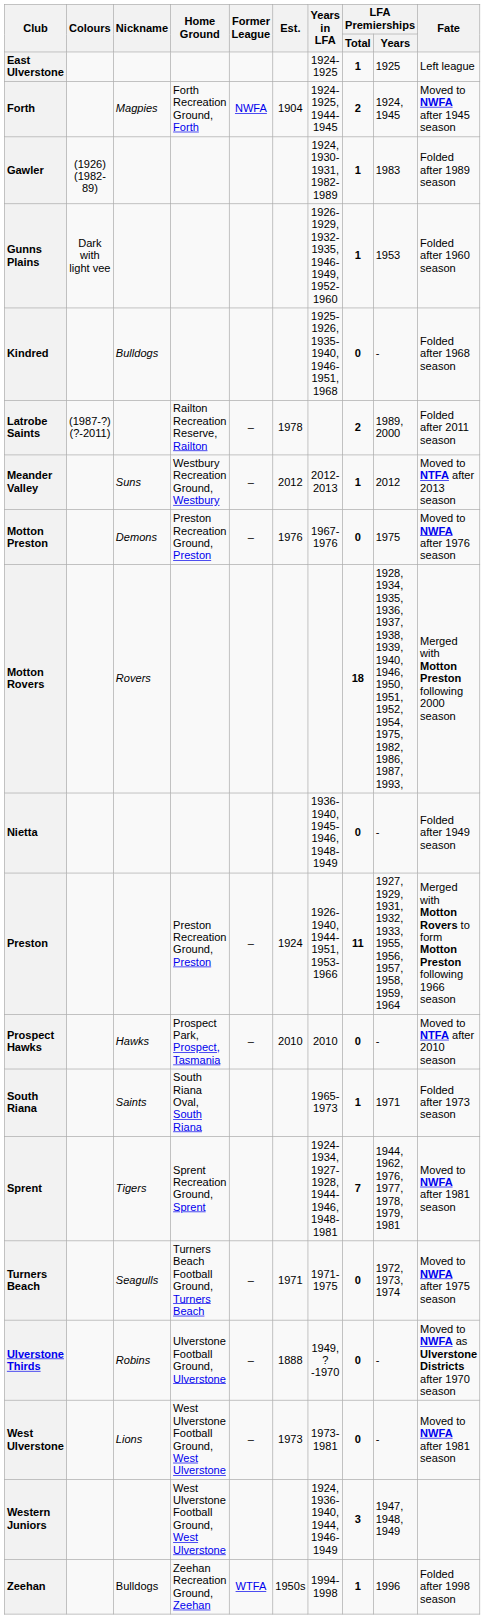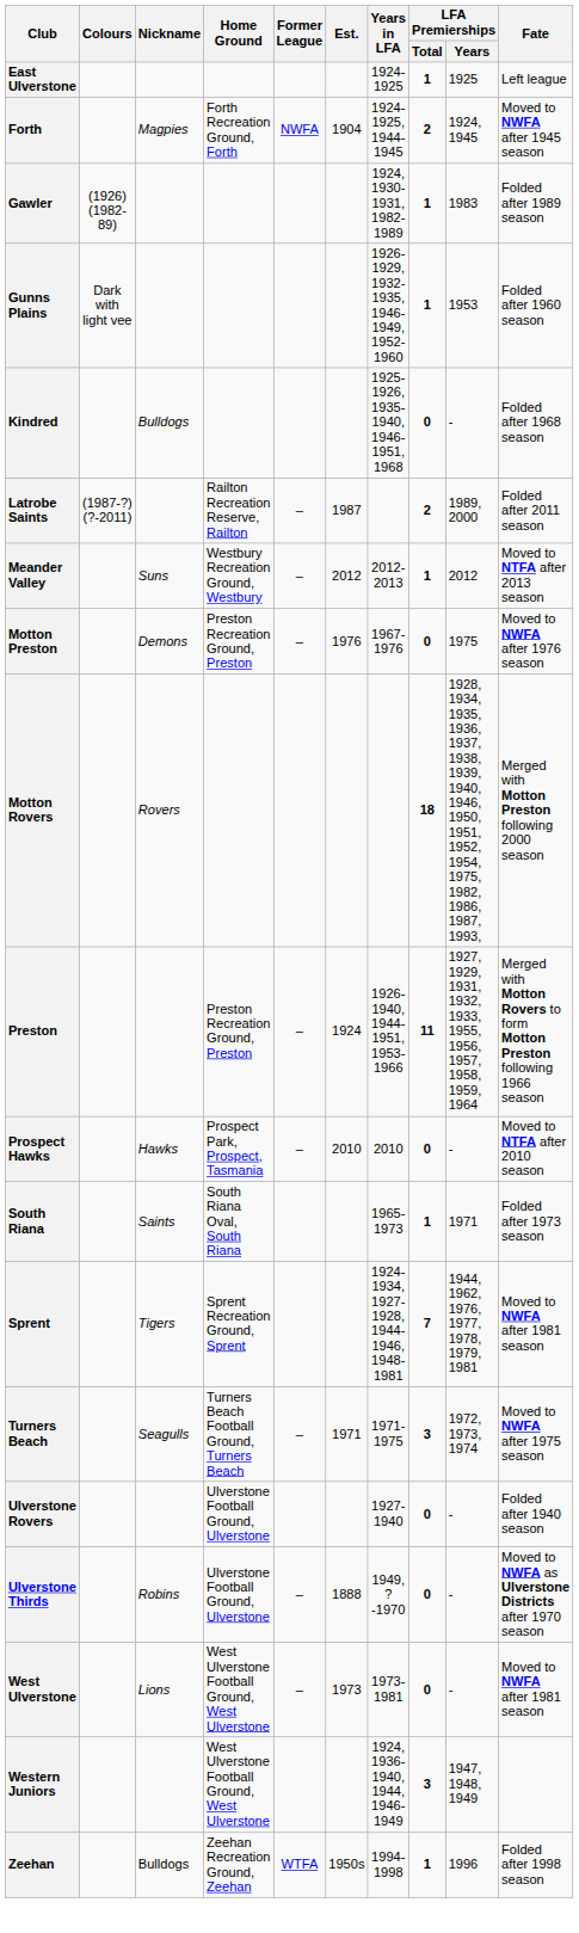 <table class="wikitable sortable" style="text-align:center; width:100%">
 <tr>
 <th rowspan="2">Club</th>
 <th rowspan="2">Colours</th>
 <th rowspan="2">Nickname</th>
 <th rowspan="2">Home Ground</th>
 <th rowspan="2">Former League</th>
 <th rowspan="2">Est.</th>
 <th rowspan="2">Years in LFA</th>
 <th colspan="2">LFA Premierships</th>
 <th rowspan="2">Fate</th>
 </tr>
 <tr>
 <th>Total</th>
 <th>Years</th>
 </tr>
 <tr>
 <th style="text-align:left">East Ulverstone</th>
 <td></td>
 <td></td>
 <td></td>
 <td></td>
 <td></td>
 <td>1924-1925</td>
 <td><strong>1</strong></td>
 <td align="left">1925</td>
 <td align="left">Left league</td>
 </tr>
 <tr>
 <th style="text-align:left">Forth</th>
 <td></td>
 <td align="left"><em>Magpies</em></td>
 <td align="left">Forth Recreation Ground, <a href='#'>Forth</a></td>
 <td><a href='#'>NWFA</a></td>
 <td>1904</td>
 <td>1924-1925, 1944-1945</td>
 <td><strong>2</strong></td>
 <td align="left">1924, 1945</td>
 <td align="left">Moved to <a href='#'><strong>NWFA</strong></a> after 1945 season</td>
 </tr>
 <tr>
 <th style="text-align:left">Gawler</th>
 <td><br> (1926)<br>(1982-89)</td>
 <td align="left"></td>
 <td align="left"></td>
 <td></td>
 <td></td>
 <td>1924, 1930-1931, 1982-1989</td>
 <td><strong>1</strong></td>
 <td align="left">1983</td>
 <td align="left">Folded after 1989 season</td>
 </tr>
 <tr>
 <th style="text-align:left">Gunns Plains</th>
 <td>Dark with light vee</td>
 <td></td>
 <td></td>
 <td></td>
 <td></td>
 <td>1926-1929, 1932-1935, 1946-1949, 1952-1960</td>
 <td><strong>1</strong></td>
 <td align="left">1953</td>
 <td align="left">Folded after 1960 season</td>
 </tr>
 <tr>
 <th style="text-align:left">Kindred</th>
 <td></td>
 <td align="left"><em>Bulldogs</em></td>
 <td></td>
 <td></td>
 <td></td>
 <td>1925-1926, 1935-1940, 1946-1951, 1968</td>
 <td><strong>0</strong></td>
 <td align="left">-</td>
 <td align="left">Folded after 1968 season</td>
 </tr>
 <tr>
 <th style="text-align:left">Latrobe Saints</th>
 <td>(1987-?)(?-2011)</td>
 <td align="left"><em></em></td>
 <td align="left">Railton Recreation Reserve, <a href='#'>Railton</a></td>
 <td>–</td>
-<td>1978</td>
+<td>1987</td>
 <td></td>
 <td><strong>2</strong></td>
 <td align="left">1989, 2000</td>
 <td align="left">Folded after 2011 season</td>
 </tr>
 <tr>
 <th style="text-align:left">Meander Valley</th>
 <td></td>
 <td align="left"><em>Suns</em></td>
 <td align="left">Westbury Recreation Ground, <a href='#'>Westbury</a></td>
 <td>–</td>
 <td>2012</td>
 <td>2012-2013</td>
 <td><strong>1</strong></td>
 <td align="left">2012</td>
 <td align="left">Moved to <a href='#'><strong>NTFA</strong></a> after 2013 season</td>
 </tr>
 <tr>
 <th style="text-align:left">Motton Preston</th>
 <td></td>
 <td align="left"><em>Demons</em></td>
 <td align="left">Preston Recreation Ground, <a href='#'>Preston</a></td>
 <td>–</td>
 <td>1976</td>
 <td>1967-1976</td>
 <td><strong>0</strong></td>
 <td align="left">1975</td>
 <td align="left">Moved to <a href='#'><strong>NWFA</strong></a> after 1976 season</td>
 </tr>
 <tr>
 <th style="text-align:left">Motton Rovers</th>
 <td></td>
 <td align="left"><em>Rovers</em></td>
 <td></td>
 <td></td>
 <td></td>
 <td></td>
 <td><strong>18</strong></td>
 <td align="left">1928, 1934, 1935, 1936, 1937, 1938, 1939, 1940, 1946, 1950, 1951, 1952, 1954, 1975, 1982, 1986, 1987, 1993,</td>
 <td align="left">Merged with <strong>Motton Preston</strong> following 2000 season</td>
-</tr>
-<tr>
-<th style="text-align:left">Nietta</th>
-<td></td>
-<td></td>
-<td></td>
-<td></td>
-<td></td>
-<td>1936-1940, 1945-1946, 1948-1949</td>
-<td><strong>0</strong></td>
-<td align="left">-</td>
-<td align="left">Folded after 1949 season</td>
 </tr>
 <tr>
 <th style="text-align:left">Preston</th>
 <td></td>
 <td></td>
 <td align="left">Preston Recreation Ground, <a href='#'>Preston</a></td>
 <td>–</td>
 <td>1924</td>
 <td>1926-1940, 1944-1951, 1953-1966</td>
 <td><strong>11</strong></td>
 <td align="left">1927, 1929, 1931, 1932, 1933, 1955, 1956, 1957, 1958, 1959, 1964</td>
 <td align="left">Merged with <strong>Motton Rovers</strong> to form <strong>Motton Preston</strong> following 1966 season</td>
 </tr>
 <tr>
 <th style="text-align:left">Prospect Hawks</th>
 <td></td>
 <td align="left"><em>Hawks</em></td>
 <td align="left">Prospect Park, <a href='#'>Prospect, Tasmania</a></td>
 <td>–</td>
 <td>2010</td>
 <td>2010</td>
 <td><strong>0</strong></td>
 <td align="left">-</td>
 <td align="left">Moved to <a href='#'><strong>NTFA</strong></a> after 2010 season</td>
 </tr>
 <tr>
 <th style="text-align:left">South Riana</th>
 <td></td>
 <td align="left"><em>Saints</em></td>
 <td align="left">South Riana Oval, <a href='#'>South Riana</a></td>
 <td></td>
 <td></td>
 <td>1965-1973</td>
 <td><strong>1</strong></td>
 <td align="left">1971</td>
 <td align="left">Folded after 1973 season</td>
 </tr>
 <tr>
 <th style="text-align:left">Sprent</th>
 <td></td>
 <td align="left"><em>Tigers</em></td>
 <td align="left">Sprent Recreation Ground, <a href='#'>Sprent</a></td>
 <td></td>
 <td></td>
 <td>1924-1934, 1927-1928, 1944-1946, 1948-1981</td>
 <td><strong>7</strong></td>
 <td align="left">1944, 1962, 1976, 1977, 1978, 1979, 1981</td>
 <td align="left">Moved to <a href='#'><strong>NWFA</strong></a> after 1981 season</td>
 </tr>
 <tr>
 <th style="text-align:left">Turners Beach</th>
 <td></td>
 <td align="left"><em>Seagulls</em></td>
 <td align="left">Turners Beach Football Ground, <a href='#'>Turners Beach</a></td>
 <td>–</td>
 <td>1971</td>
 <td>1971-1975</td>
-<td><strong>0</strong></td>
+<td><strong>3</strong></td>
 <td align="left">1972, 1973, 1974</td>
 <td align="left">Moved to <a href='#'><strong>NWFA</strong></a> after 1975 season</td>
+</tr>
+<tr>
+<th style="text-align:left">Ulverstone Rovers</th>
+<td></td>
+<td></td>
+<td align="left">Ulverstone Football Ground, <a href='#'>Ulverstone</a></td>
+<td></td>
+<td></td>
+<td>1927-1940</td>
+<td><strong>0</strong></td>
+<td align="left">-</td>
+<td align="left">Folded after 1940 season</td>
 </tr>
 <tr>
 <th style="text-align:left"><a href='#'>Ulverstone Thirds</a></th>
 <td></td>
 <td align="left"><em>Robins</em></td>
 <td align="left">Ulverstone Football Ground, <a href='#'>Ulverstone</a></td>
 <td>–</td>
 <td>1888</td>
 <td>1949, ?-1970</td>
 <td><strong>0</strong></td>
 <td align="left">-</td>
 <td align="left">Moved to <a href='#'><strong>NWFA</strong></a> as <strong>Ulverstone Districts</strong> after 1970 season</td>
 </tr>
 <tr>
 <th style="text-align:left">West Ulverstone</th>
 <td></td>
 <td align="left"><em>Lions</em></td>
 <td align="left">West Ulverstone Football Ground, <a href='#'>West Ulverstone</a></td>
 <td>–</td>
 <td>1973</td>
 <td>1973-1981</td>
 <td><strong>0</strong></td>
 <td align="left">-</td>
 <td align="left">Moved to <a href='#'><strong>NWFA</strong></a> after 1981 season</td>
 </tr>
 <tr>
 <th style="text-align:left">Western Juniors</th>
 <td></td>
 <td></td>
 <td align="left">West Ulverstone Football Ground, <a href='#'>West Ulverstone</a></td>
 <td></td>
 <td></td>
 <td>1924, 1936-1940, 1944, 1946-1949</td>
 <td><strong>3</strong></td>
 <td align="left">1947, 1948, 1949</td>
 <td></td>
 </tr>
 <tr>
 <th style="text-align:left">Zeehan</th>
 <td></td>
 <td align="left">Bulldogs</td>
 <td align="left">Zeehan Recreation Ground, <a href='#'>Zeehan</a></td>
 <td><a href='#'>WTFA</a></td>
 <td>1950s</td>
 <td>1994-1998</td>
 <td><strong>1</strong></td>
 <td align="left">1996</td>
 <td align="left">Folded after 1998 season</td>
 </tr>
 </table>
